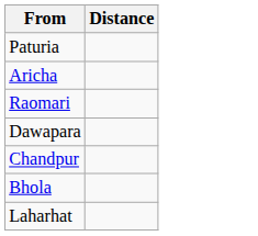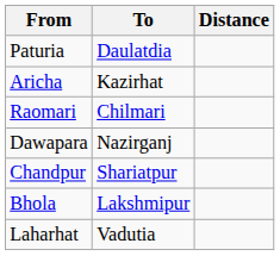 <table class="wikitable">
 <tr>
 <th>From</th>
+<th>To</th>
 <th>Distance</th>
 </tr>
 <tr>
 <td>Paturia</td>
+<td><a href='#'>Daulatdia</a></td>
 <td></td>
 </tr>
 <tr>
 <td><a href='#'>Aricha</a></td>
+<td>Kazirhat</td>
 <td></td>
 </tr>
 <tr>
 <td><a href='#'>Raomari</a></td>
+<td><a href='#'>Chilmari</a></td>
 <td></td>
 </tr>
 <tr>
 <td>Dawapara</td>
+<td>Nazirganj</td>
 <td></td>
 </tr>
 <tr>
 <td><a href='#'>Chandpur</a></td>
+<td><a href='#'>Shariatpur</a></td>
 <td></td>
 </tr>
 <tr>
 <td><a href='#'>Bhola</a></td>
+<td><a href='#'>Lakshmipur</a></td>
 <td></td>
 </tr>
 <tr>
 <td>Laharhat</td>
+<td>Vadutia</td>
 <td></td>
 </tr>
 </table>
